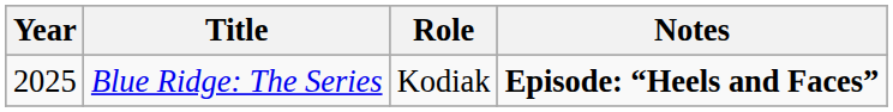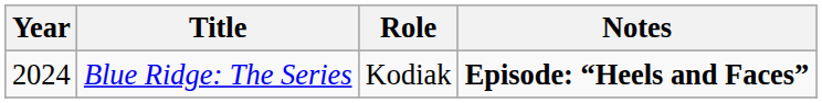 <table class="wikitable">
 <tr>
 <th>Year</th>
 <th>Title</th>
 <th>Role</th>
 <th>Notes</th>
 </tr>
 <tr>
-<td>2025</td>
+<td>2024</td>
 <td><em><a href='#'>Blue Ridge: The Series</a></em></td>
 <td>Kodiak</td>
 <td><strong>Episode: “Heels and Faces”</strong></td>
 </tr>
 </table>
